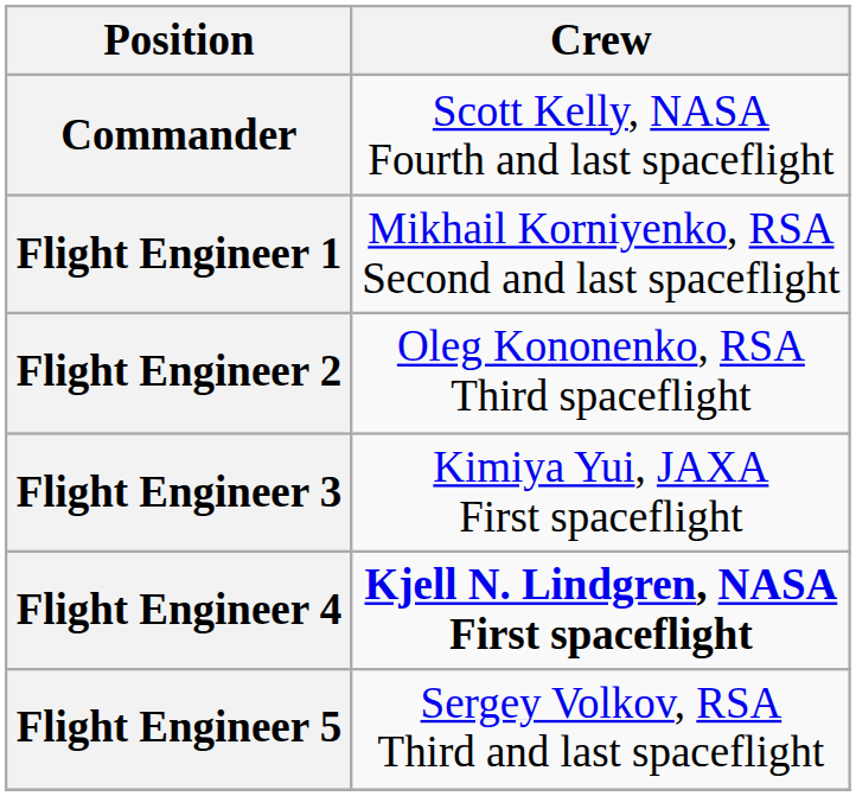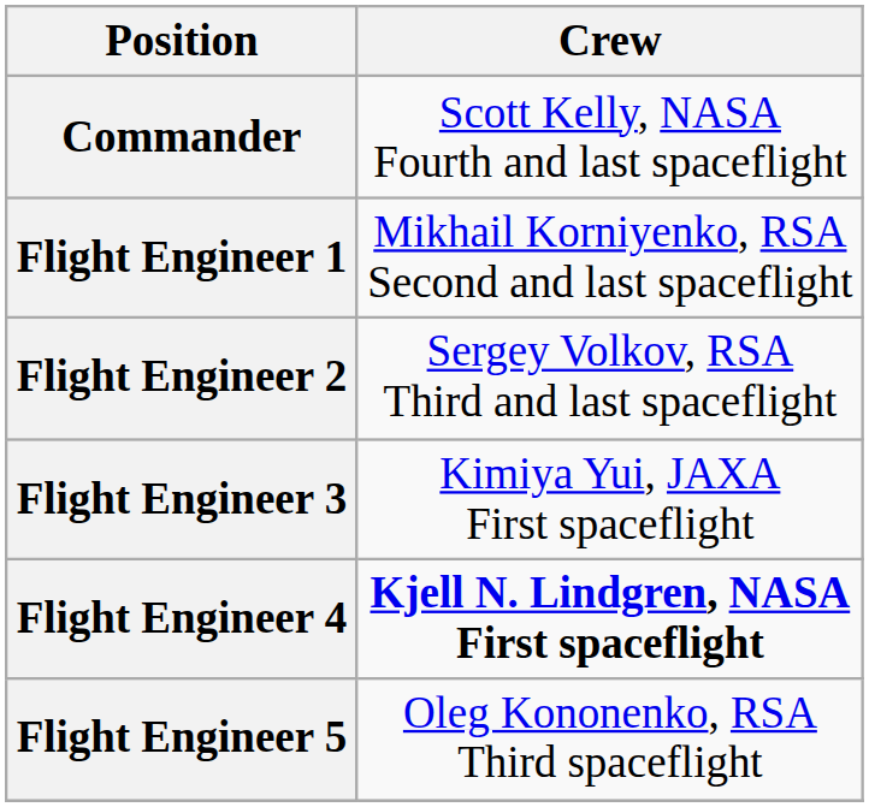 <table class="wikitable">
 <tr>
 <th>Position</th>
 <th>Crew</th>
 </tr>
 <tr>
 <th>Commander</th>
 <td align=center> <a href='#'>Scott Kelly</a>, <a href='#'>NASA</a><br> Fourth and last spaceflight</td>
 </tr>
 <tr>
 <th>Flight Engineer 1</th>
 <td align=center> <a href='#'>Mikhail Korniyenko</a>, <a href='#'>RSA</a><br>Second and last spaceflight</td>
 </tr>
 <tr>
 <th>Flight Engineer 2</th>
-<td align=center> <a href='#'>Oleg Kononenko</a>, <a href='#'>RSA</a><br>Third spaceflight</td>
+<td align=center> <a href='#'>Sergey Volkov</a>, <a href='#'>RSA</a><br>Third and last spaceflight</td>
 </tr>
 <tr>
 <th>Flight Engineer 3</th>
 <td align=center> <a href='#'>Kimiya Yui</a>, <a href='#'>JAXA</a><br>First spaceflight</td>
 </tr>
 <tr>
 <th>Flight Engineer 4</th>
 <td align=center><strong> <a href='#'>Kjell N. Lindgren</a>, <a href='#'>NASA</a><br>First spaceflight</strong></td>
 </tr>
 <tr>
 <th>Flight Engineer 5</th>
-<td align=center> <a href='#'>Sergey Volkov</a>, <a href='#'>RSA</a><br>Third and last spaceflight</td>
+<td align=center> <a href='#'>Oleg Kononenko</a>, <a href='#'>RSA</a><br>Third spaceflight</td>
 </tr>
 <tr>
 </tr>
 </table>
